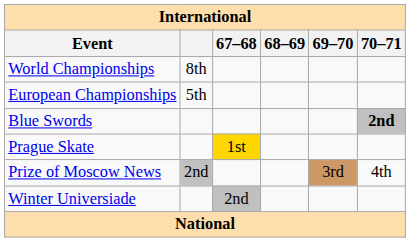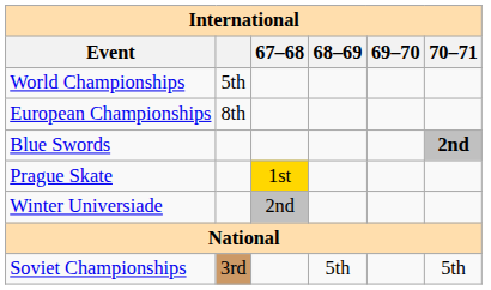 <table class="wikitable" style="text-align:center">
 <tr>
 <th style="background-color: #ffdead; " colspan=6 align=center>International</th>
 </tr>
 <tr>
 <th>Event</th>
 <th></th>
 <th>67–68</th>
 <th>68–69</th>
 <th>69–70</th>
 <th>70–71</th>
 </tr>
 <tr>
 <td align=left><a href='#'>World Championships</a></td>
-<td>8th</td>
+<td>5th</td>
 <td></td>
 <td></td>
 <td></td>
 <td></td>
 </tr>
 <tr>
 <td align=left><a href='#'>European Championships</a></td>
-<td>5th</td>
+<td>8th</td>
 <td></td>
 <td></td>
 <td></td>
 <td></td>
 </tr>
 <tr>
 <td align=left><a href='#'>Blue Swords</a></td>
 <td></td>
 <td></td>
 <td></td>
 <td></td>
 <td bgcolor=silver><strong>2nd</strong></td>
 </tr>
 <tr>
 <td align=left><a href='#'>Prague Skate</a></td>
 <td></td>
 <td bgcolor=gold>1st</td>
 <td></td>
 <td></td>
 <td></td>
 </tr>
 <tr>
-<td align=left><a href='#'>Prize of Moscow News</a></td>
-<td bgcolor=silver>2nd</td>
-<td></td>
-<td></td>
-<td bgcolor=cc9966>3rd</td>
-<td>4th</td>
-</tr>
-<tr>
 <td align=left><a href='#'>Winter Universiade</a></td>
 <td></td>
 <td bgcolor=silver>2nd</td>
 <td></td>
 <td></td>
 <td></td>
 </tr>
 <tr>
 <th style="background-color: #ffdead; " colspan=6 align=center>National</th>
 </tr>
+<tr>
+<td align=left><a href='#'>Soviet Championships</a></td>
+<td bgcolor=cc9966>3rd</td>
+<td></td>
+<td>5th</td>
+<td></td>
+<td>5th</td>
+</tr>
 </table>
